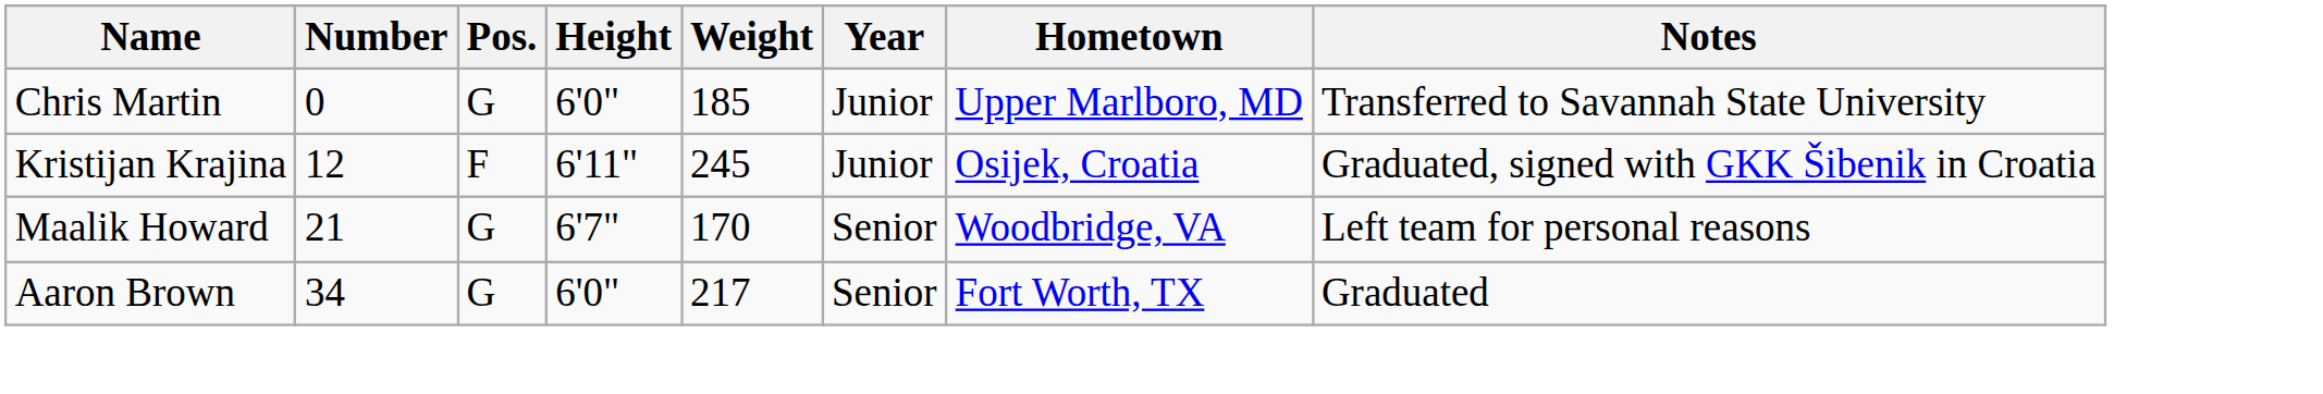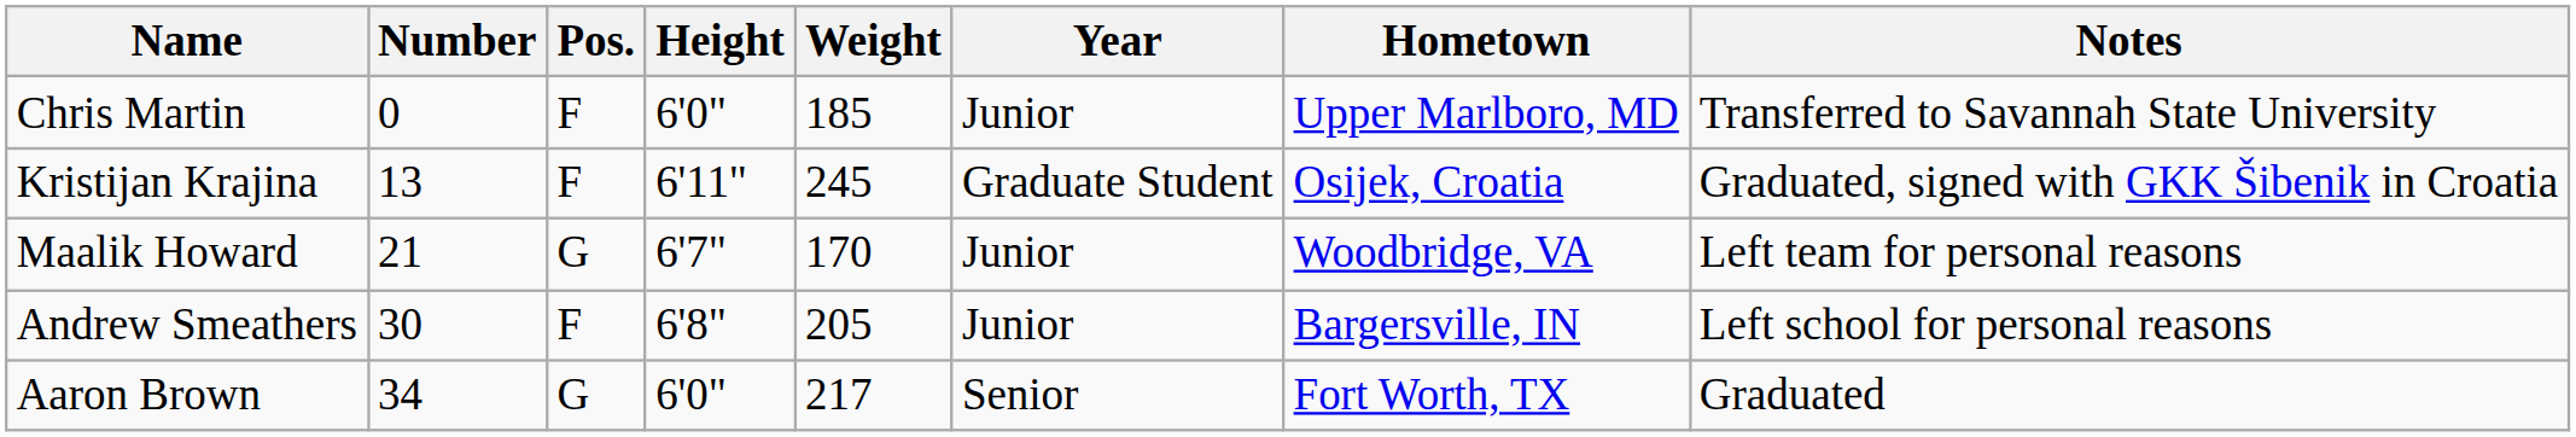 <table class="wikitable sortable" border="1">
 <tr>
 <th>Name</th>
 <th>Number</th>
 <th>Pos.</th>
 <th>Height</th>
 <th>Weight</th>
 <th>Year</th>
 <th>Hometown</th>
 <th class="unsortable">Notes</th>
 </tr>
 <tr>
 <td>Chris Martin</td>
 <td>0</td>
-<td>G</td>
+<td>F</td>
 <td>6'0"</td>
 <td>185</td>
 <td>Junior</td>
 <td><a href='#'>Upper Marlboro, MD</a></td>
 <td>Transferred to Savannah State University</td>
 </tr>
 <tr>
 <td>Kristijan Krajina</td>
-<td>12</td>
+<td>13</td>
 <td>F</td>
 <td>6'11"</td>
 <td>245</td>
-<td>Junior</td>
+<td>Graduate Student</td>
 <td><a href='#'>Osijek, Croatia</a></td>
 <td>Graduated, signed with <a href='#'>GKK Šibenik</a> in Croatia</td>
 </tr>
 <tr>
 <td>Maalik Howard</td>
 <td>21</td>
 <td>G</td>
 <td>6'7"</td>
 <td>170</td>
-<td>Senior</td>
+<td>Junior</td>
 <td><a href='#'>Woodbridge, VA</a></td>
 <td>Left team for personal reasons</td>
+</tr>
+<tr>
+<td>Andrew Smeathers</td>
+<td>30</td>
+<td>F</td>
+<td>6'8"</td>
+<td>205</td>
+<td>Junior</td>
+<td><a href='#'>Bargersville, IN</a></td>
+<td>Left school for personal reasons</td>
 </tr>
 <tr>
 <td>Aaron Brown</td>
 <td>34</td>
 <td>G</td>
 <td>6'0"</td>
 <td>217</td>
 <td>Senior</td>
 <td><a href='#'>Fort Worth, TX</a></td>
 <td>Graduated</td>
 </tr>
 </table>
